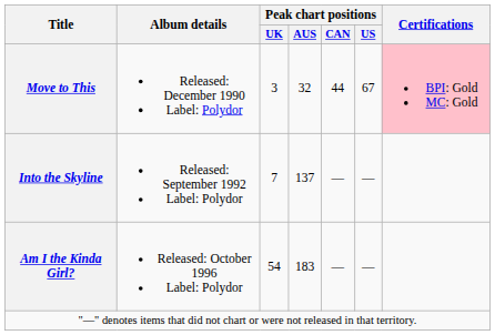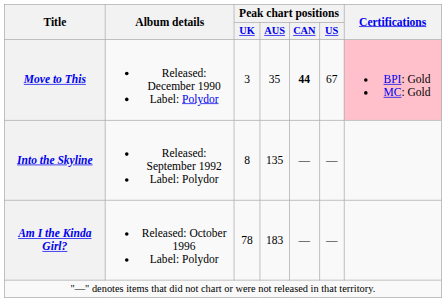 <table class="wikitable plainrowheaders" style="text-align:center;">
 <tr>
 <th scope="col" rowspan="2" style="width:18em;">Title</th>
 <th scope="col" rowspan="2" style="width:18em;">Album details</th>
 <th scope="col" colspan="4">Peak chart positions</th>
 <th rowspan="2" style="width:12em;"><a href='#'>Certifications</a></th>
 </tr>
 <tr>
 <th scope="col" style="width:3em;font-size:90%;"><a href='#'>UK</a><br></th>
 <th scope="col" style="width:3em;font-size:90%;"><a href='#'>AUS</a><br></th>
 <th scope="col" style="width:3em;font-size:90%;"><a href='#'>CAN</a><br></th>
 <th scope="col" style="width:3em;font-size:90%;"><a href='#'>US</a><br></th>
 </tr>
 <tr>
 <th scope="row"><em><a href='#'>Move to This</a></em></th>
 <td><br><ul><li>Released: December 1990</li><li>Label: <a href='#'>Polydor</a></li></ul></td>
 <td>3</td>
-<td>32</td>
-<td>44</td>
+<td>35</td>
+<td><strong>44</strong></td>
 <td>67</td>
 <td style="background: pink;"><br><ul><li><a href='#'>BPI</a>: Gold</li><li><a href='#'>MC</a>: Gold</li></ul></td>
 </tr>
 <tr>
 <th scope="row"><em><a href='#'>Into the Skyline</a></em></th>
 <td><br><ul><li>Released: September 1992</li><li>Label: Polydor</li></ul></td>
-<td>7</td>
-<td>137</td>
+<td>8</td>
+<td>135</td>
 <td>—</td>
 <td>—</td>
 <td></td>
 </tr>
 <tr>
 <th scope="row"><em><a href='#'>Am I the Kinda Girl?</a></em></th>
 <td><br><ul><li>Released: October 1996</li><li>Label: Polydor</li></ul></td>
-<td>54</td>
+<td>78</td>
 <td>183</td>
 <td>—</td>
 <td>—</td>
 <td></td>
 </tr>
 <tr>
 <td align="center" colspan="10" style="font-size:90%">"—" denotes items that did not chart or were not released in that territory.</td>
 </tr>
 </table>
